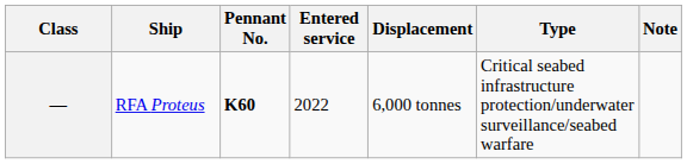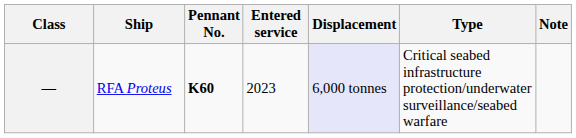 <table class="wikitable" style="margin:auto; width:100%;">
 <tr>
 <th style="text-align:center; width:18%;">Class</th>
 <th style="text-align:center; width:18%;">Ship</th>
 <th style="text-align:center; width:10%;">Pennant No.</th>
 <th style="text-align:center; width:12%;">Entered service</th>
 <th style="text-align:center; width:12%;">Displacement</th>
 <th style="text-align:center; width:24%;">Type</th>
 <th style="text-align:center; width:6%;">Note</th>
 </tr>
 <tr>
 <th rowspan="1">—</th>
 <td><a href='#'>RFA <em>Proteus</em></a></td>
 <td><strong>K60</strong></td>
-<td>2022</td>
-<td>6,000 tonnes</td>
+<td>2023</td>
+<td style="background: lavender;">6,000 tonnes</td>
 <td>Critical seabed infrastructure protection/underwater surveillance/seabed warfare</td>
 <td></td>
 </tr>
 </table>
